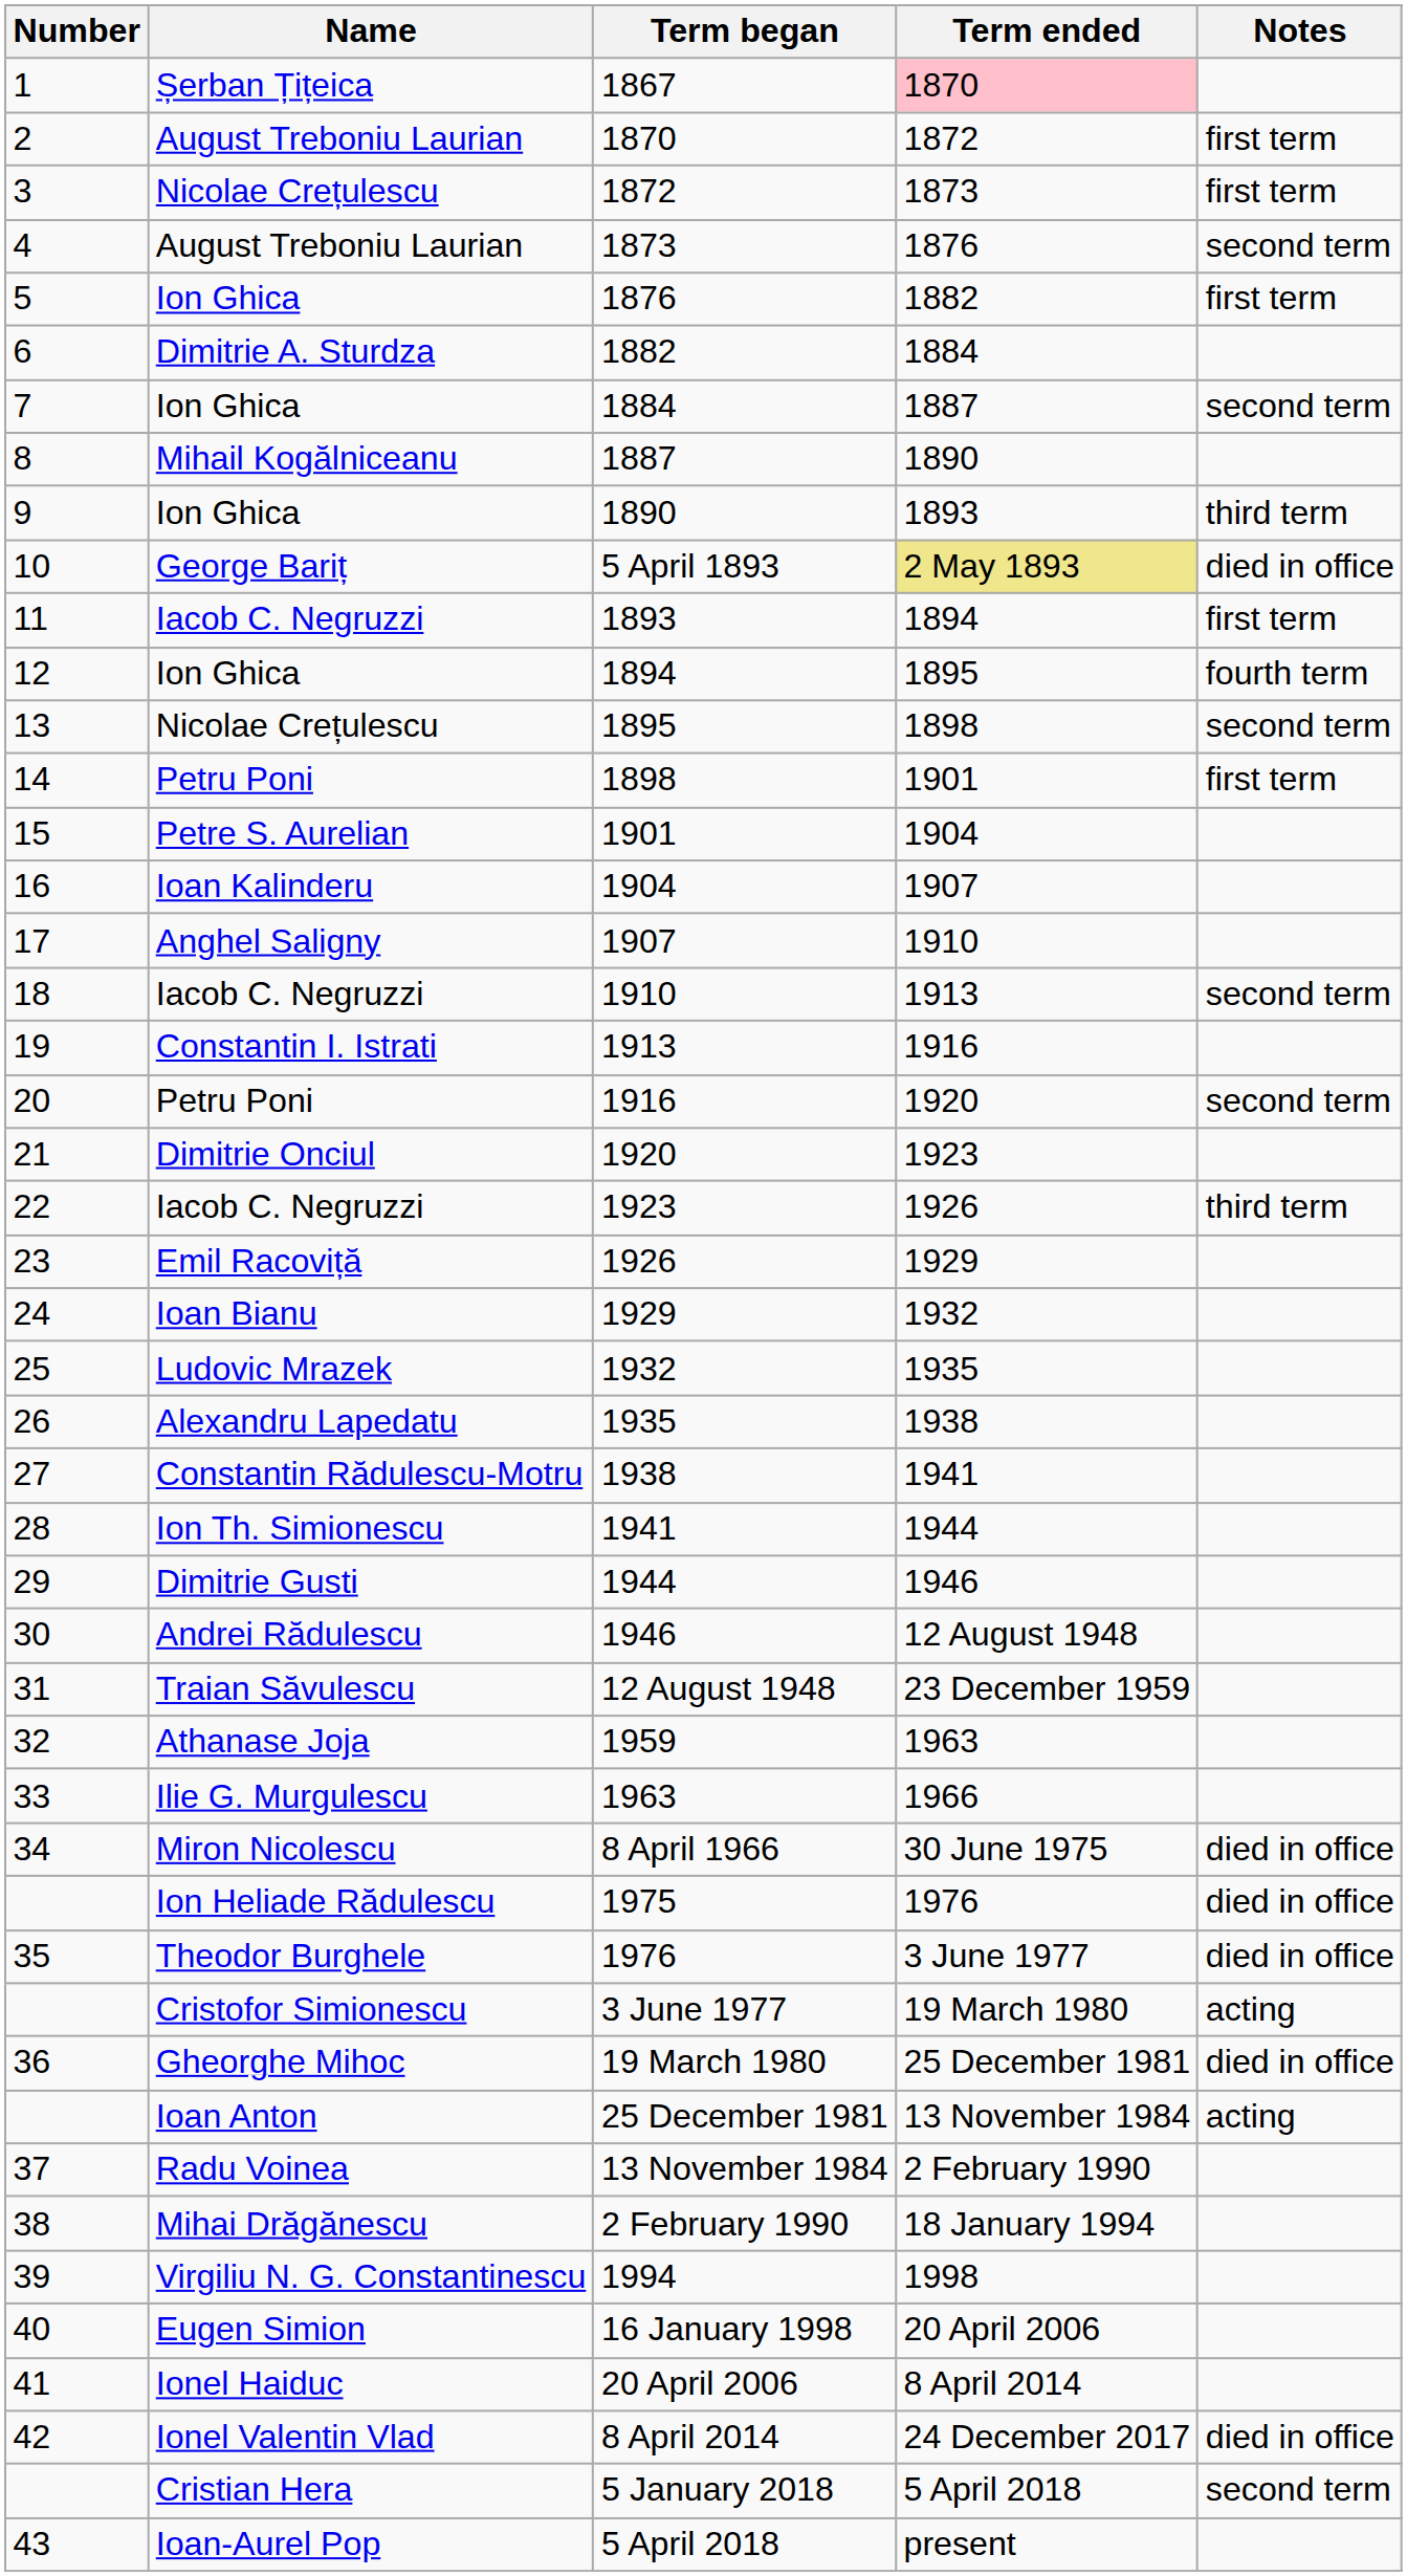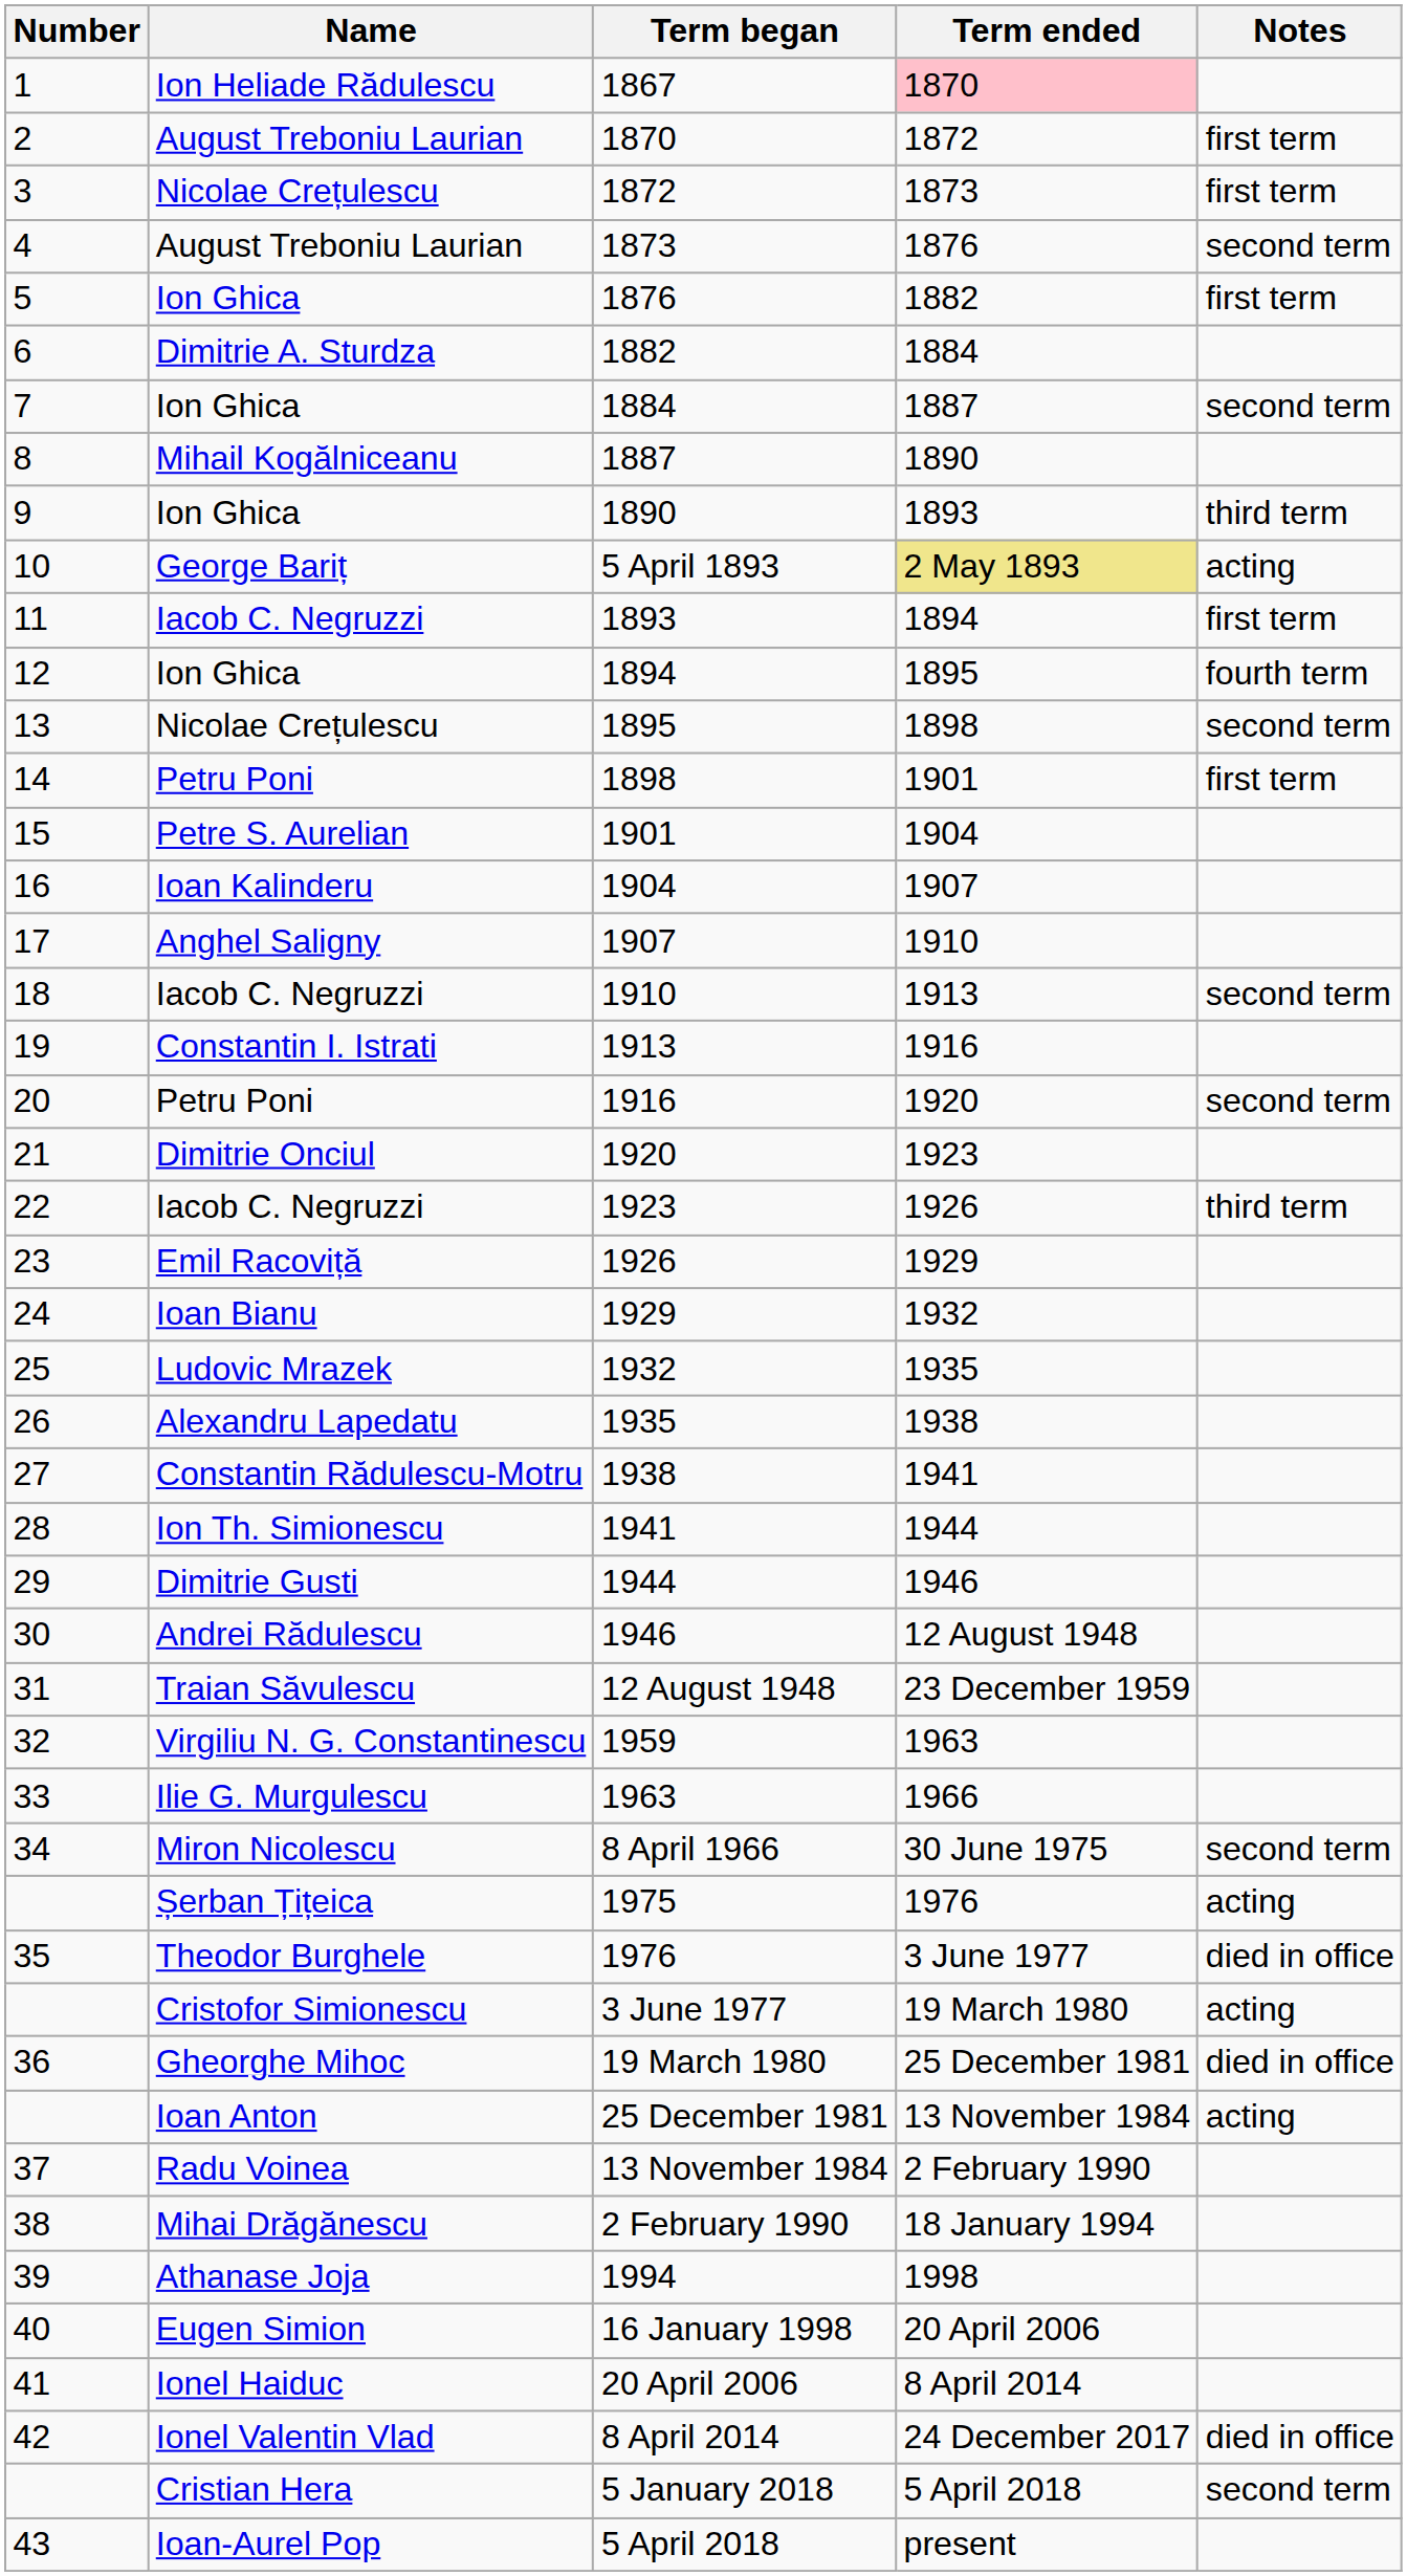 <table class="wikitable sortable">
 <tr>
 <th>Number</th>
 <th class="unsortable">Name</th>
 <th>Term began</th>
 <th>Term ended</th>
 <th class="unsortable">Notes</th>
 </tr>
 <tr>
 <td>1</td>
-<td><a href='#'>Șerban Țițeica</a></td>
+<td><a href='#'>Ion Heliade Rădulescu</a></td>
 <td>1867</td>
 <td style="background: pink;">1870</td>
 <td></td>
 </tr>
 <tr>
 <td>2</td>
 <td><a href='#'>August Treboniu Laurian</a></td>
 <td>1870</td>
 <td>1872</td>
 <td>first term</td>
 </tr>
 <tr>
 <td>3</td>
 <td><a href='#'>Nicolae Crețulescu</a></td>
 <td>1872</td>
 <td>1873</td>
 <td>first term</td>
 </tr>
 <tr>
 <td>4</td>
 <td>August Treboniu Laurian</td>
 <td>1873</td>
 <td>1876</td>
 <td>second term</td>
 </tr>
 <tr>
 <td>5</td>
 <td><a href='#'>Ion Ghica</a></td>
 <td>1876</td>
 <td>1882</td>
 <td>first term</td>
 </tr>
 <tr>
 <td>6</td>
 <td><a href='#'>Dimitrie A. Sturdza</a></td>
 <td>1882</td>
 <td>1884</td>
 <td></td>
 </tr>
 <tr>
 <td>7</td>
 <td>Ion Ghica</td>
 <td>1884</td>
 <td>1887</td>
 <td>second term</td>
 </tr>
 <tr>
 <td>8</td>
 <td><a href='#'>Mihail Kogălniceanu</a></td>
 <td>1887</td>
 <td>1890</td>
 <td></td>
 </tr>
 <tr>
 <td>9</td>
 <td>Ion Ghica</td>
 <td>1890</td>
 <td>1893</td>
 <td>third term</td>
 </tr>
 <tr>
 <td>10</td>
 <td><a href='#'>George Bariț</a></td>
 <td>5 April 1893</td>
 <td style="background: khaki;">2 May 1893</td>
-<td>died in office</td>
+<td>acting</td>
 </tr>
 <tr>
 <td>11</td>
 <td><a href='#'>Iacob C. Negruzzi</a></td>
 <td>1893</td>
 <td>1894</td>
 <td>first term</td>
 </tr>
 <tr>
 <td>12</td>
 <td>Ion Ghica</td>
 <td>1894</td>
 <td>1895</td>
 <td>fourth term</td>
 </tr>
 <tr>
 <td>13</td>
 <td>Nicolae Crețulescu</td>
 <td>1895</td>
 <td>1898</td>
 <td>second term</td>
 </tr>
 <tr>
 <td>14</td>
 <td><a href='#'>Petru Poni</a></td>
 <td>1898</td>
 <td>1901</td>
 <td>first term</td>
 </tr>
 <tr>
 <td>15</td>
 <td><a href='#'>Petre S. Aurelian</a></td>
 <td>1901</td>
 <td>1904</td>
 <td></td>
 </tr>
 <tr>
 <td>16</td>
 <td><a href='#'>Ioan Kalinderu</a></td>
 <td>1904</td>
 <td>1907</td>
 <td></td>
 </tr>
 <tr>
 <td>17</td>
 <td><a href='#'>Anghel Saligny</a></td>
 <td>1907</td>
 <td>1910</td>
 <td></td>
 </tr>
 <tr>
 <td>18</td>
 <td>Iacob C. Negruzzi</td>
 <td>1910</td>
 <td>1913</td>
 <td>second term</td>
 </tr>
 <tr>
 <td>19</td>
 <td><a href='#'>Constantin I. Istrati</a></td>
 <td>1913</td>
 <td>1916</td>
 <td></td>
 </tr>
 <tr>
 <td>20</td>
 <td>Petru Poni</td>
 <td>1916</td>
 <td>1920</td>
 <td>second term</td>
 </tr>
 <tr>
 <td>21</td>
 <td><a href='#'>Dimitrie Onciul</a></td>
 <td>1920</td>
 <td>1923</td>
 <td></td>
 </tr>
 <tr>
 <td>22</td>
 <td>Iacob C. Negruzzi</td>
 <td>1923</td>
 <td>1926</td>
 <td>third term</td>
 </tr>
 <tr>
 <td>23</td>
 <td><a href='#'>Emil Racoviță</a></td>
 <td>1926</td>
 <td>1929</td>
 <td></td>
 </tr>
 <tr>
 <td>24</td>
 <td><a href='#'>Ioan Bianu</a></td>
 <td>1929</td>
 <td>1932</td>
 <td></td>
 </tr>
 <tr>
 <td>25</td>
 <td><a href='#'>Ludovic Mrazek</a></td>
 <td>1932</td>
 <td>1935</td>
 <td></td>
 </tr>
 <tr>
 <td>26</td>
 <td><a href='#'>Alexandru Lapedatu</a></td>
 <td>1935</td>
 <td>1938</td>
 <td></td>
 </tr>
 <tr>
 <td>27</td>
 <td><a href='#'>Constantin Rădulescu-Motru</a></td>
 <td>1938</td>
 <td>1941</td>
 <td></td>
 </tr>
 <tr>
 <td>28</td>
 <td><a href='#'>Ion Th. Simionescu</a></td>
 <td>1941</td>
 <td>1944</td>
 <td></td>
 </tr>
 <tr>
 <td>29</td>
 <td><a href='#'>Dimitrie Gusti</a></td>
 <td>1944</td>
 <td>1946</td>
 <td></td>
 </tr>
 <tr>
 <td>30</td>
 <td><a href='#'>Andrei Rădulescu</a></td>
 <td>1946</td>
 <td>12 August 1948</td>
 <td></td>
 </tr>
 <tr>
 <td>31</td>
 <td><a href='#'>Traian Săvulescu</a></td>
 <td>12 August 1948</td>
 <td>23 December 1959</td>
 <td></td>
 </tr>
 <tr>
 <td>32</td>
-<td><a href='#'>Athanase Joja</a></td>
+<td><a href='#'>Virgiliu N. G. Constantinescu</a></td>
 <td>1959</td>
 <td>1963</td>
 <td></td>
 </tr>
 <tr>
 <td>33</td>
 <td><a href='#'>Ilie G. Murgulescu</a></td>
 <td>1963</td>
 <td>1966</td>
 <td></td>
 </tr>
 <tr>
 <td>34</td>
 <td><a href='#'>Miron Nicolescu</a></td>
 <td>8 April 1966</td>
 <td>30 June 1975</td>
-<td>died in office</td>
+<td>second term</td>
 </tr>
 <tr>
 <td> </td>
-<td><a href='#'>Ion Heliade Rădulescu</a></td>
+<td><a href='#'>Șerban Țițeica</a></td>
 <td>1975</td>
 <td>1976</td>
-<td>died in office</td>
+<td>acting</td>
 </tr>
 <tr>
 <td>35</td>
 <td><a href='#'>Theodor Burghele</a></td>
 <td>1976</td>
 <td>3 June 1977</td>
 <td>died in office</td>
 </tr>
 <tr>
 <td> </td>
 <td><a href='#'>Cristofor Simionescu</a></td>
 <td>3 June 1977</td>
 <td>19 March 1980</td>
 <td>acting</td>
 </tr>
 <tr>
 <td>36</td>
 <td><a href='#'>Gheorghe Mihoc</a></td>
 <td>19 March 1980</td>
 <td>25 December 1981</td>
 <td>died in office</td>
 </tr>
 <tr>
 <td> </td>
 <td><a href='#'>Ioan Anton</a></td>
 <td>25 December 1981</td>
 <td>13 November 1984</td>
 <td>acting</td>
 </tr>
 <tr>
 <td>37</td>
 <td><a href='#'>Radu Voinea</a></td>
 <td>13 November 1984</td>
 <td>2 February 1990</td>
 <td></td>
 </tr>
 <tr>
 <td>38</td>
 <td><a href='#'>Mihai Drăgănescu</a></td>
 <td>2 February 1990</td>
 <td>18 January 1994</td>
 <td></td>
 </tr>
 <tr>
 <td>39</td>
-<td><a href='#'>Virgiliu N. G. Constantinescu</a></td>
+<td><a href='#'>Athanase Joja</a></td>
 <td>1994</td>
 <td>1998</td>
 <td></td>
 </tr>
 <tr>
 <td>40</td>
 <td><a href='#'>Eugen Simion</a></td>
 <td>16 January 1998</td>
 <td>20 April 2006</td>
 <td></td>
 </tr>
 <tr>
 <td>41</td>
 <td><a href='#'>Ionel Haiduc</a></td>
 <td>20 April 2006</td>
 <td>8 April 2014</td>
 <td></td>
 </tr>
 <tr>
 <td>42</td>
 <td><a href='#'>Ionel Valentin Vlad</a></td>
 <td>8 April 2014</td>
 <td>24 December 2017</td>
 <td>died in office</td>
 </tr>
 <tr>
 <td> </td>
 <td><a href='#'>Cristian Hera</a></td>
 <td>5 January 2018</td>
 <td>5 April 2018</td>
 <td>second term</td>
 </tr>
 <tr>
 <td>43</td>
 <td><a href='#'>Ioan-Aurel Pop</a></td>
 <td>5 April 2018</td>
 <td>present</td>
 <td></td>
 </tr>
 </table>
